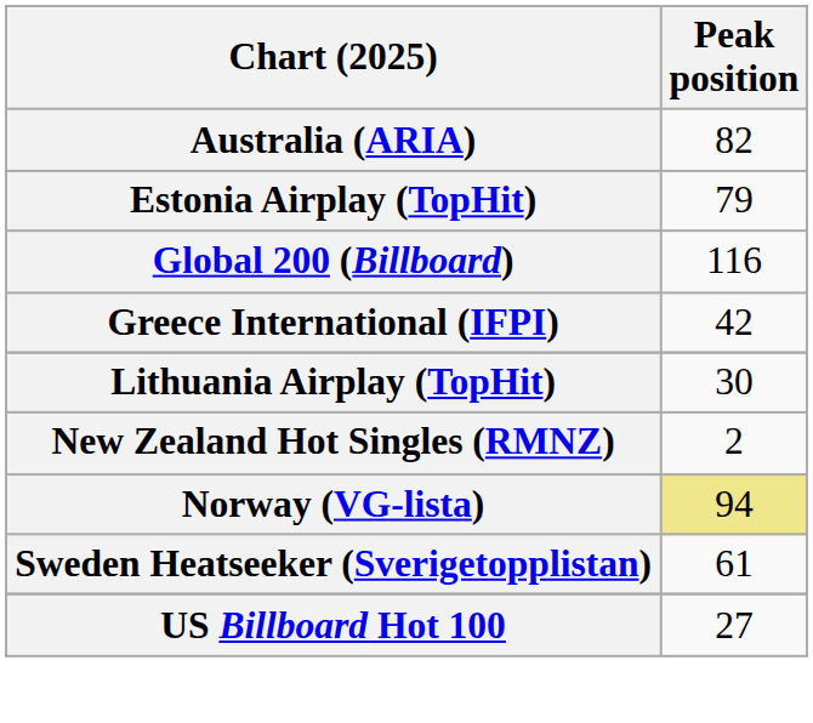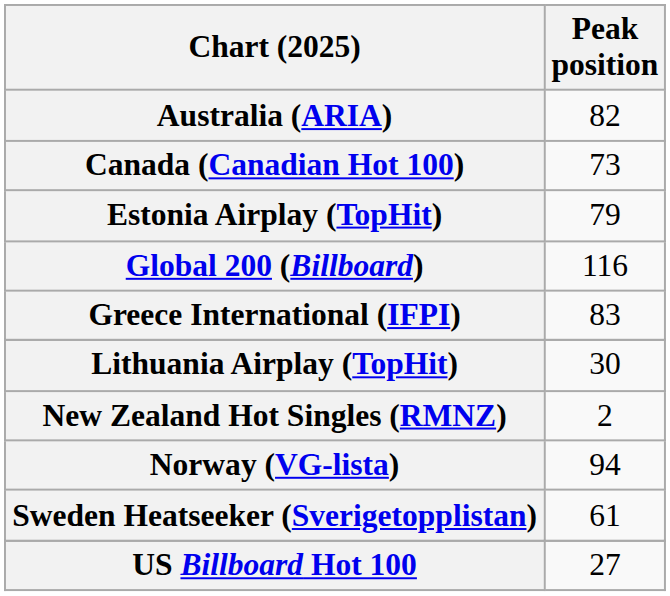 <table class="wikitable sortable plainrowheaders" style="text-align:center">
 <tr>
 <th scope="col">Chart (2025)</th>
 <th scope="col">Peak<br>position</th>
 </tr>
 <tr>
 <th scope="row">Australia (<a href='#'>ARIA</a>)</th>
 <td>82</td>
+</tr>
+<tr>
+<th scope="row">Canada (<a href='#'>Canadian Hot 100</a>)</th>
+<td>73</td>
 </tr>
 <tr>
 <th scope="row">Estonia Airplay (<a href='#'>TopHit</a>)</th>
 <td>79</td>
 </tr>
 <tr>
 <th scope="row"><a href='#'>Global 200</a> (<em><a href='#'>Billboard</a></em>)</th>
 <td>116</td>
 </tr>
 <tr>
 <th scope="row">Greece International (<a href='#'>IFPI</a>)</th>
-<td>42</td>
+<td>83</td>
 </tr>
 <tr>
 </tr>
 <tr>
 <th scope="row">Lithuania Airplay (<a href='#'>TopHit</a>)</th>
 <td>30</td>
 </tr>
 <tr>
 <th scope="row">New Zealand Hot Singles (<a href='#'>RMNZ</a>)</th>
 <td>2</td>
 </tr>
 <tr>
 <th scope="row">Norway (<a href='#'>VG-lista</a>)</th>
-<td style="background: khaki;">94</td>
+<td>94</td>
 </tr>
 <tr>
 <th scope="row">Sweden Heatseeker (<a href='#'>Sverigetopplistan</a>)</th>
 <td>61</td>
 </tr>
 <tr>
 </tr>
 <tr>
 <th scope="row">US <a href='#'><em>Billboard</em> Hot 100</a></th>
 <td>27</td>
 </tr>
 </table>
